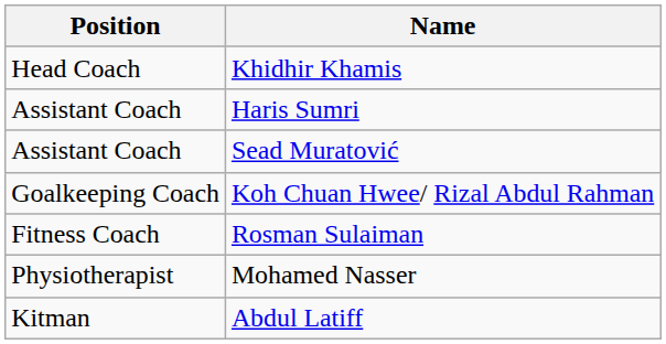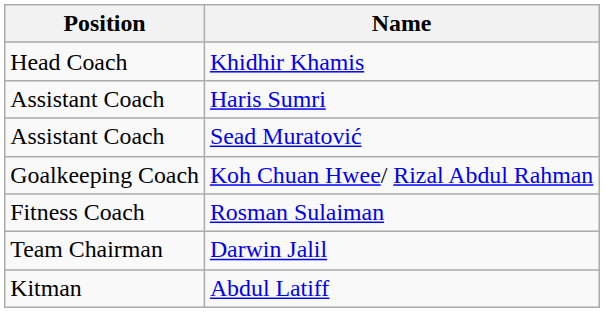 <table class="wikitable">
 <tr>
 <th>Position</th>
 <th>Name</th>
 </tr>
 <tr>
 <td>Head Coach</td>
 <td><a href='#'>Khidhir Khamis</a></td>
 </tr>
 <tr>
 <td>Assistant Coach</td>
 <td><a href='#'>Haris Sumri</a></td>
 </tr>
 <tr>
 <td>Assistant Coach</td>
 <td> <a href='#'>Sead Muratović</a></td>
 </tr>
 <tr>
 <td>Goalkeeping Coach</td>
 <td><a href='#'>Koh Chuan Hwee</a>/ <a href='#'>Rizal Abdul Rahman</a></td>
 </tr>
 <tr>
 <td>Fitness Coach</td>
 <td><a href='#'>Rosman Sulaiman</a></td>
 </tr>
 <tr>
-<td>Physiotherapist</td>
-<td>Mohamed Nasser</td>
+<td>Team Chairman</td>
+<td><a href='#'>Darwin Jalil</a></td>
 </tr>
 <tr>
 <td>Kitman</td>
 <td><a href='#'>Abdul Latiff</a></td>
 </tr>
 </table>
